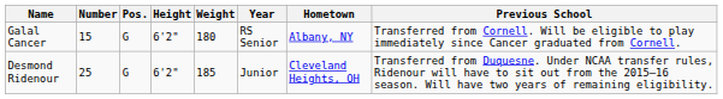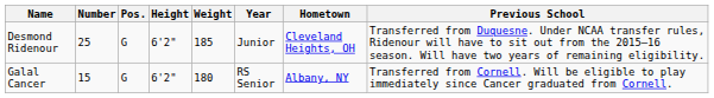 <table class="wikitable sortable" border="1">
 <tr>
 <th>Name</th>
 <th>Number</th>
 <th>Pos.</th>
 <th>Height</th>
 <th>Weight</th>
 <th>Year</th>
 <th>Hometown</th>
 <th class="unsortable">Previous School</th>
 </tr>
 <tr>
+<td>Desmond Ridenour</td>
+<td>25</td>
+<td>G</td>
+<td>6'2"</td>
+<td>185</td>
+<td>Junior</td>
+<td><a href='#'>Cleveland Heights, OH</a></td>
+<td>Transferred from <a href='#'>Duquesne</a>.  Under NCAA transfer rules, Ridenour will have to sit out from the 2015–16 season. Will have two years of remaining eligibility.</td>
+</tr>
+<tr>
 <td>Galal Cancer</td>
 <td>15</td>
 <td>G</td>
 <td>6'2"</td>
 <td>180</td>
 <td>RS Senior</td>
 <td><a href='#'>Albany, NY</a></td>
 <td>Transferred from <a href='#'>Cornell</a>. Will be eligible to play immediately since Cancer graduated from <a href='#'>Cornell</a>.</td>
 </tr>
-<tr>
-<td>Desmond Ridenour</td>
-<td>25</td>
-<td>G</td>
-<td>6'2"</td>
-<td>185</td>
-<td>Junior</td>
-<td><a href='#'>Cleveland Heights, OH</a></td>
-<td>Transferred from <a href='#'>Duquesne</a>.  Under NCAA transfer rules, Ridenour will have to sit out from the 2015–16 season. Will have two years of remaining eligibility.</td>
-</tr>
 </table>
